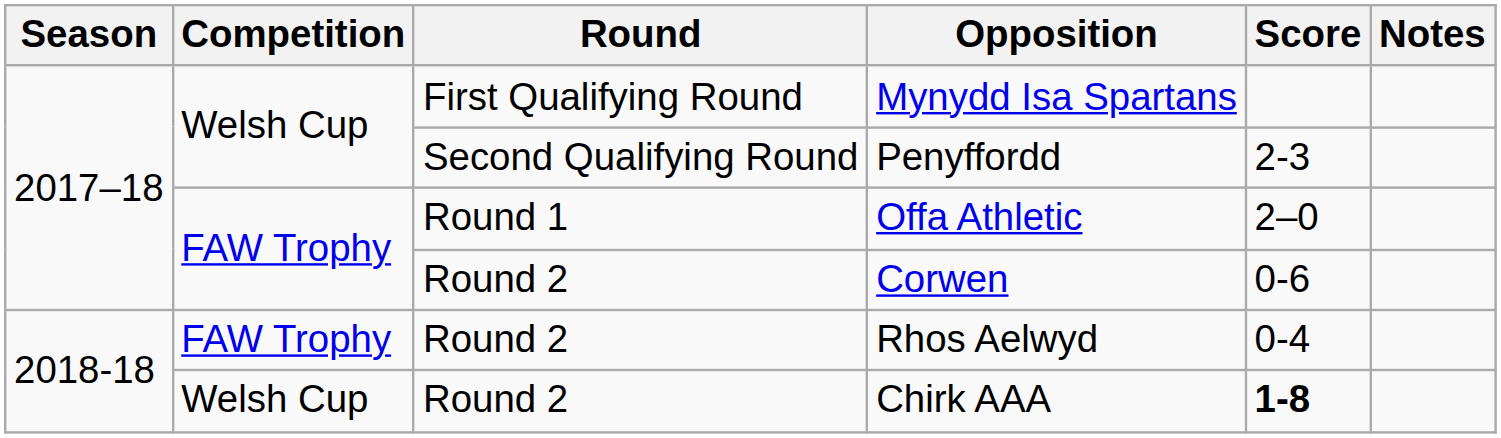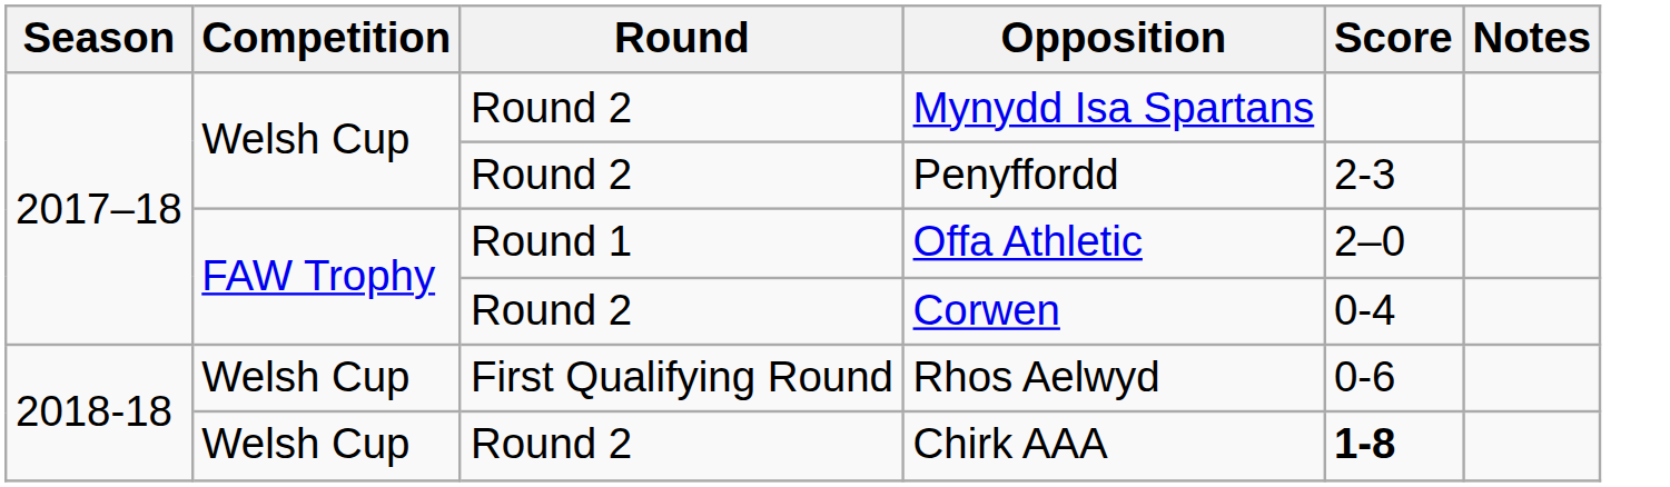 <table class="wikitable">
 <tr>
 <th>Season</th>
 <th>Competition</th>
 <th>Round</th>
 <th>Opposition</th>
 <th>Score</th>
 <th>Notes</th>
 </tr>
 <tr>
 <td rowspan="4">2017–18</td>
 <td rowspan="2">Welsh Cup</td>
-<td>First Qualifying Round</td>
+<td>Round 2</td>
 <td><a href='#'>Mynydd Isa Spartans</a></td>
 <td></td>
 <td></td>
 </tr>
 <tr>
-<td>Second Qualifying Round</td>
+<td>Round 2</td>
 <td>Penyffordd</td>
 <td>2-3</td>
 <td></td>
 </tr>
 <tr>
 <td rowspan="2"><a href='#'>FAW Trophy</a></td>
 <td>Round 1</td>
 <td><a href='#'>Offa Athletic</a></td>
 <td>2–0</td>
 <td></td>
 </tr>
 <tr>
 <td>Round 2</td>
 <td><a href='#'>Corwen</a></td>
-<td>0-6</td>
+<td>0-4</td>
 <td></td>
 </tr>
 <tr>
 <td rowspan="2">2018-18</td>
-<td><a href='#'>FAW Trophy</a></td>
-<td>Round 2</td>
+<td>Welsh Cup</td>
+<td>First Qualifying Round</td>
 <td>Rhos Aelwyd</td>
-<td>0-4</td>
+<td>0-6</td>
 <td></td>
 </tr>
 <tr>
 <td>Welsh Cup</td>
 <td>Round 2</td>
 <td>Chirk AAA</td>
 <td><strong>1-8</strong></td>
 <td></td>
 </tr>
 </table>
